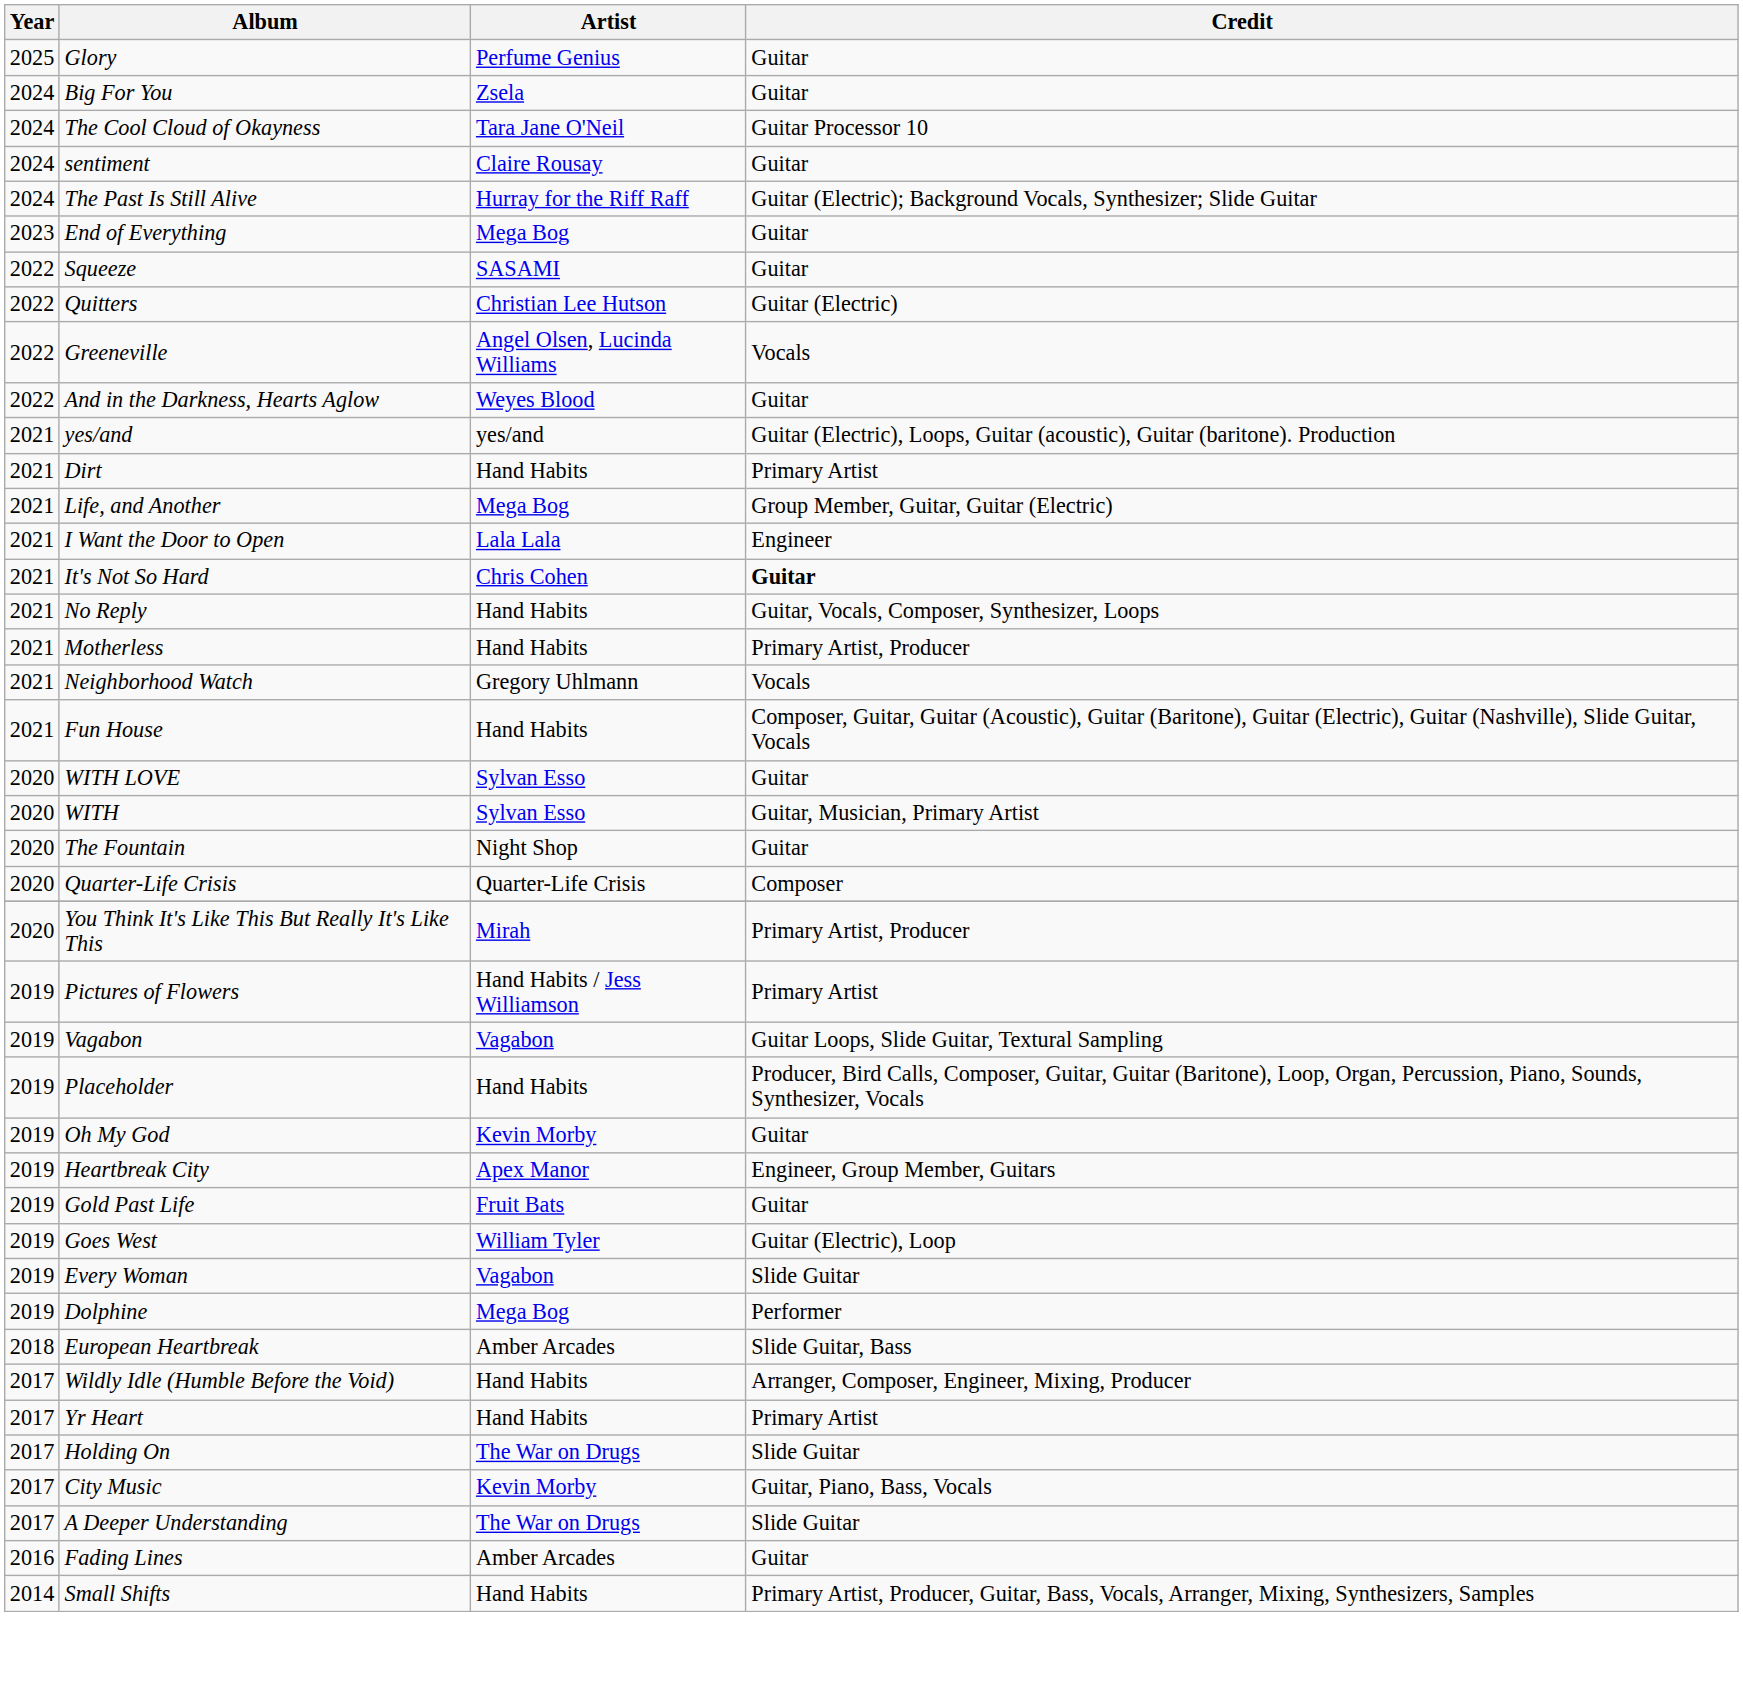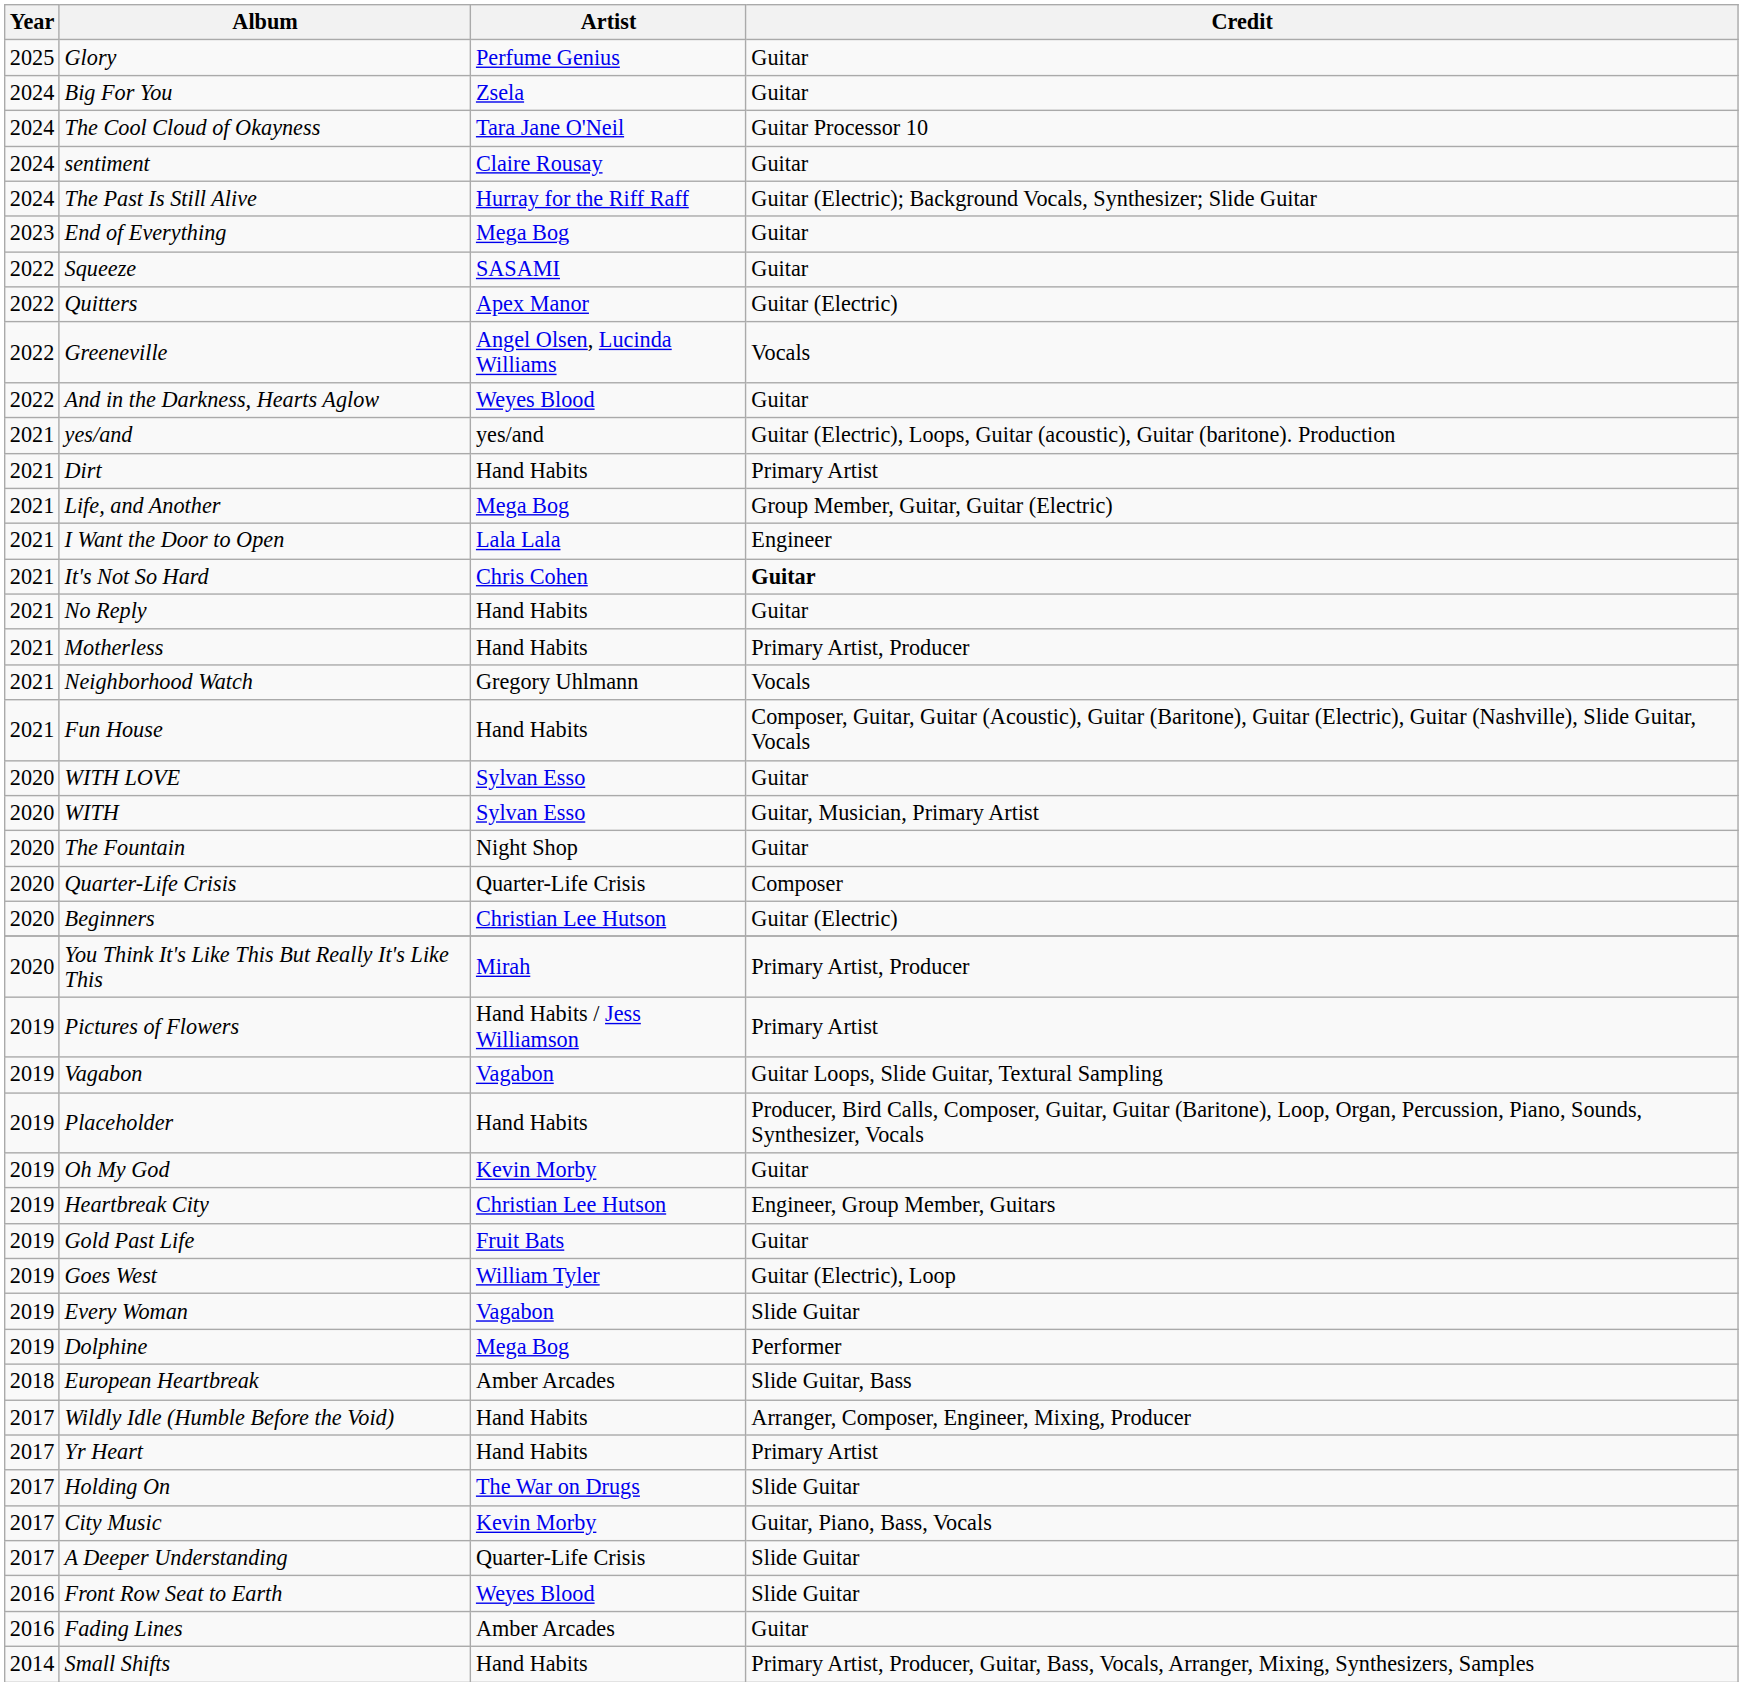 <table class="wikitable">
 <tr>
 <th>Year</th>
 <th>Album</th>
 <th>Artist</th>
 <th>Credit</th>
 </tr>
 <tr>
 <td>2025</td>
 <td><em>Glory</em></td>
 <td><a href='#'>Perfume Genius</a></td>
 <td>Guitar</td>
 </tr>
 <tr>
 <td>2024</td>
 <td><em>Big For You</em></td>
 <td><a href='#'>Zsela</a></td>
 <td>Guitar</td>
 </tr>
 <tr>
 <td>2024</td>
 <td><em>The Cool Cloud of Okayness</em></td>
 <td><a href='#'>Tara Jane O'Neil</a></td>
 <td>Guitar Processor 10</td>
 </tr>
 <tr>
 <td>2024</td>
 <td><em>sentiment</em></td>
 <td><a href='#'>Claire Rousay</a></td>
 <td>Guitar</td>
 </tr>
 <tr>
 <td>2024</td>
 <td><em>The Past Is Still Alive</em></td>
 <td><a href='#'>Hurray for the Riff Raff</a></td>
 <td>Guitar (Electric); Background Vocals, Synthesizer; Slide Guitar</td>
 </tr>
 <tr>
 <td>2023</td>
 <td><em>End of Everything</em></td>
 <td><a href='#'>Mega Bog</a></td>
 <td>Guitar</td>
 </tr>
 <tr>
 <td>2022</td>
 <td><em>Squeeze</em></td>
 <td><a href='#'>SASAMI</a></td>
 <td>Guitar</td>
 </tr>
 <tr>
 <td>2022</td>
 <td><em>Quitters</em></td>
-<td><a href='#'>Christian Lee Hutson</a></td>
+<td><a href='#'>Apex Manor</a></td>
 <td>Guitar (Electric)</td>
 </tr>
 <tr>
 <td>2022</td>
 <td><em>Greeneville</em></td>
 <td><a href='#'>Angel Olsen</a>, <a href='#'>Lucinda Williams</a></td>
 <td>Vocals</td>
 </tr>
 <tr>
 <td>2022</td>
 <td><em>And in the Darkness, Hearts Aglow</em></td>
 <td><a href='#'>Weyes Blood</a></td>
 <td>Guitar</td>
 </tr>
 <tr>
 <td>2021</td>
 <td><em>yes/and</em></td>
 <td>yes/and</td>
 <td>Guitar (Electric), Loops, Guitar (acoustic), Guitar (baritone). Production</td>
 </tr>
 <tr>
 <td>2021</td>
 <td><em>Dirt</em></td>
 <td>Hand Habits</td>
 <td>Primary Artist</td>
 </tr>
 <tr>
 <td>2021</td>
 <td><em>Life, and Another</em></td>
 <td><a href='#'>Mega Bog</a></td>
 <td>Group Member, Guitar, Guitar (Electric)</td>
 </tr>
 <tr>
 <td>2021</td>
 <td><em>I Want the Door to Open</em></td>
 <td><a href='#'>Lala Lala</a></td>
 <td>Engineer</td>
 </tr>
 <tr>
 <td>2021</td>
 <td><em>It's Not So Hard</em></td>
 <td><a href='#'>Chris Cohen</a></td>
 <td><strong>Guitar</strong></td>
 </tr>
 <tr>
 <td>2021</td>
 <td><em>No Reply</em></td>
 <td>Hand Habits</td>
-<td>Guitar, Vocals, Composer, Synthesizer, Loops</td>
+<td>Guitar</td>
 </tr>
 <tr>
 <td>2021</td>
 <td><em>Motherless</em></td>
 <td>Hand Habits</td>
 <td>Primary Artist, Producer</td>
 </tr>
 <tr>
 <td>2021</td>
 <td><em>Neighborhood Watch</em></td>
 <td>Gregory Uhlmann</td>
 <td>Vocals</td>
 </tr>
 <tr>
 <td>2021</td>
 <td><em>Fun House</em></td>
 <td>Hand Habits</td>
 <td>Composer, Guitar, Guitar (Acoustic), Guitar (Baritone), Guitar (Electric), Guitar (Nashville), Slide Guitar, Vocals</td>
 </tr>
 <tr>
 <td>2020</td>
 <td><em>WITH LOVE</em></td>
 <td><a href='#'>Sylvan Esso</a></td>
 <td>Guitar</td>
 </tr>
 <tr>
 <td>2020</td>
 <td><em>WITH</em></td>
 <td><a href='#'>Sylvan Esso</a></td>
 <td>Guitar, Musician, Primary Artist</td>
 </tr>
 <tr>
 <td>2020</td>
 <td><em>The Fountain</em></td>
 <td>Night Shop</td>
 <td>Guitar</td>
 </tr>
 <tr>
 <td>2020</td>
 <td><em>Quarter-Life Crisis</em></td>
 <td>Quarter-Life Crisis</td>
 <td>Composer</td>
 </tr>
 <tr>
+<td>2020</td>
+<td><em>Beginners</em></td>
+<td><a href='#'>Christian Lee Hutson</a></td>
+<td>Guitar (Electric)</td>
+</tr>
+<tr>
 </tr>
 <tr>
 <td>2020</td>
 <td><em>You Think It's Like This But Really It's Like This</em></td>
 <td><a href='#'>Mirah</a></td>
 <td>Primary Artist, Producer</td>
 </tr>
 <tr>
 <td>2019</td>
 <td><em>Pictures of Flowers</em></td>
 <td>Hand Habits / <a href='#'>Jess Williamson</a></td>
 <td>Primary Artist</td>
 </tr>
 <tr>
 <td>2019</td>
 <td><em>Vagabon</em></td>
 <td><a href='#'>Vagabon</a></td>
 <td>Guitar Loops, Slide Guitar, Textural Sampling</td>
 </tr>
 <tr>
 <td>2019</td>
 <td><em>Placeholder</em></td>
 <td>Hand Habits</td>
 <td>Producer, Bird Calls, Composer, Guitar, Guitar (Baritone), Loop, Organ, Percussion, Piano, Sounds, Synthesizer, Vocals</td>
 </tr>
 <tr>
 <td>2019</td>
 <td><em>Oh My God</em></td>
 <td><a href='#'>Kevin Morby</a></td>
 <td>Guitar</td>
 </tr>
 <tr>
 <td>2019</td>
 <td><em>Heartbreak City</em></td>
-<td><a href='#'>Apex Manor</a></td>
+<td><a href='#'>Christian Lee Hutson</a></td>
 <td>Engineer, Group Member, Guitars</td>
 </tr>
 <tr>
 <td>2019</td>
 <td><em>Gold Past Life</em></td>
 <td><a href='#'>Fruit Bats</a></td>
 <td>Guitar</td>
 </tr>
 <tr>
 <td>2019</td>
 <td><em>Goes West</em></td>
 <td><a href='#'>William Tyler</a></td>
 <td>Guitar (Electric), Loop</td>
 </tr>
 <tr>
 <td>2019</td>
 <td><em>Every Woman</em></td>
 <td><a href='#'>Vagabon</a></td>
 <td>Slide Guitar</td>
 </tr>
 <tr>
 <td>2019</td>
 <td><em>Dolphine</em></td>
 <td><a href='#'>Mega Bog</a></td>
 <td>Performer</td>
 </tr>
 <tr>
 <td>2018</td>
 <td><em>European Heartbreak</em></td>
 <td>Amber Arcades</td>
 <td>Slide Guitar, Bass</td>
 </tr>
 <tr>
 <td>2017</td>
 <td><em>Wildly Idle (Humble Before the Void)</em></td>
 <td>Hand Habits</td>
 <td>Arranger, Composer, Engineer, Mixing, Producer</td>
 </tr>
 <tr>
 <td>2017</td>
 <td><em>Yr Heart</em></td>
 <td>Hand Habits</td>
 <td>Primary Artist</td>
 </tr>
 <tr>
 <td>2017</td>
 <td><em>Holding On</em></td>
 <td><a href='#'>The War on Drugs</a></td>
 <td>Slide Guitar</td>
 </tr>
 <tr>
 <td>2017</td>
 <td><em>City Music</em></td>
 <td><a href='#'>Kevin Morby</a></td>
 <td>Guitar, Piano, Bass, Vocals</td>
 </tr>
 <tr>
 <td>2017</td>
 <td><em>A Deeper Understanding</em></td>
-<td><a href='#'>The War on Drugs</a></td>
+<td>Quarter-Life Crisis</td>
+<td>Slide Guitar</td>
+</tr>
+<tr>
+<td>2016</td>
+<td><em>Front Row Seat to Earth</em></td>
+<td><a href='#'>Weyes Blood</a></td>
 <td>Slide Guitar</td>
 </tr>
 <tr>
 <td>2016</td>
 <td><em>Fading Lines</em></td>
 <td>Amber Arcades</td>
 <td>Guitar</td>
 </tr>
 <tr>
 <td>2014</td>
 <td><em>Small Shifts</em></td>
 <td>Hand Habits</td>
 <td>Primary Artist, Producer, Guitar, Bass, Vocals, Arranger, Mixing, Synthesizers, Samples</td>
 </tr>
 </table>
